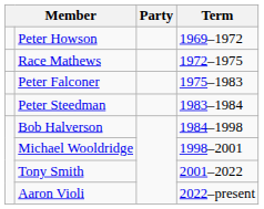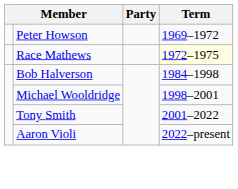 <table class="wikitable">
 <tr>
 <th colspan="2">Member</th>
 <th>Party</th>
 <th>Term</th>
 </tr>
 <tr>
 <td> </td>
 <td><a href='#'>Peter Howson</a></td>
 <td></td>
 <td><a href='#'>1969</a>–1972</td>
 </tr>
 <tr>
 <td> </td>
 <td><a href='#'>Race Mathews</a></td>
 <td></td>
-<td><a href='#'>1972</a>–1975</td>
-</tr>
-<tr>
-<td> </td>
-<td><a href='#'>Peter Falconer</a></td>
-<td></td>
-<td><a href='#'>1975</a>–1983</td>
-</tr>
-<tr>
-<td> </td>
-<td><a href='#'>Peter Steedman</a></td>
-<td></td>
-<td><a href='#'>1983</a>–1984</td>
+<td style="background: lightyellow;"><a href='#'>1972</a>–1975</td>
 </tr>
 <tr>
 <td rowspan=4 > </td>
 <td><a href='#'>Bob Halverson</a></td>
 <td rowspan=4></td>
 <td><a href='#'>1984</a>–1998</td>
 </tr>
 <tr>
 <td><a href='#'>Michael Wooldridge</a></td>
 <td><a href='#'>1998</a>–2001</td>
 </tr>
 <tr>
 <td><a href='#'>Tony Smith</a></td>
 <td><a href='#'>2001</a>–2022</td>
 </tr>
 <tr>
 <td><a href='#'>Aaron Violi</a></td>
 <td><a href='#'>2022</a>–present</td>
 </tr>
 </table>
